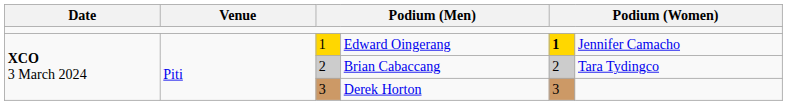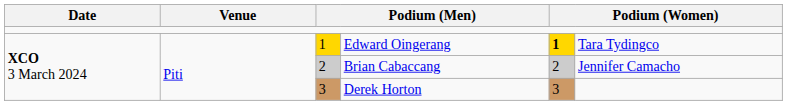 <table class="wikitable" width=70%>
 <tr>
 <th>Date</th>
 <th width=20%>Venue</th>
 <th colspan=2 width=30%>Podium (Men)</th>
 <th colspan=2 width=30%>Podium (Women)</th>
 </tr>
 <tr>
 <td colspan=6></td>
 </tr>
 <tr>
 <td rowspan=3><strong>XCO</strong> <br> 3 March 2024</td>
 <td rowspan=3><br><a href='#'>Piti</a></td>
 <td bgcolor=FFD700>1</td>
 <td><a href='#'>Edward Oingerang</a></td>
 <td bgcolor=FFD700><strong>1</strong></td>
-<td><a href='#'>Jennifer Camacho</a></td>
+<td><a href='#'>Tara Tydingco</a></td>
 </tr>
 <tr>
 <td bgcolor=CCCCCC>2</td>
 <td><a href='#'>Brian Cabaccang</a></td>
 <td bgcolor=CCCCCC>2</td>
-<td><a href='#'>Tara Tydingco</a></td>
+<td><a href='#'>Jennifer Camacho</a></td>
 </tr>
 <tr>
 <td bgcolor=CC9966>3</td>
 <td><a href='#'>Derek Horton</a></td>
 <td bgcolor=CC9966>3</td>
 <td></td>
 </tr>
 </table>
